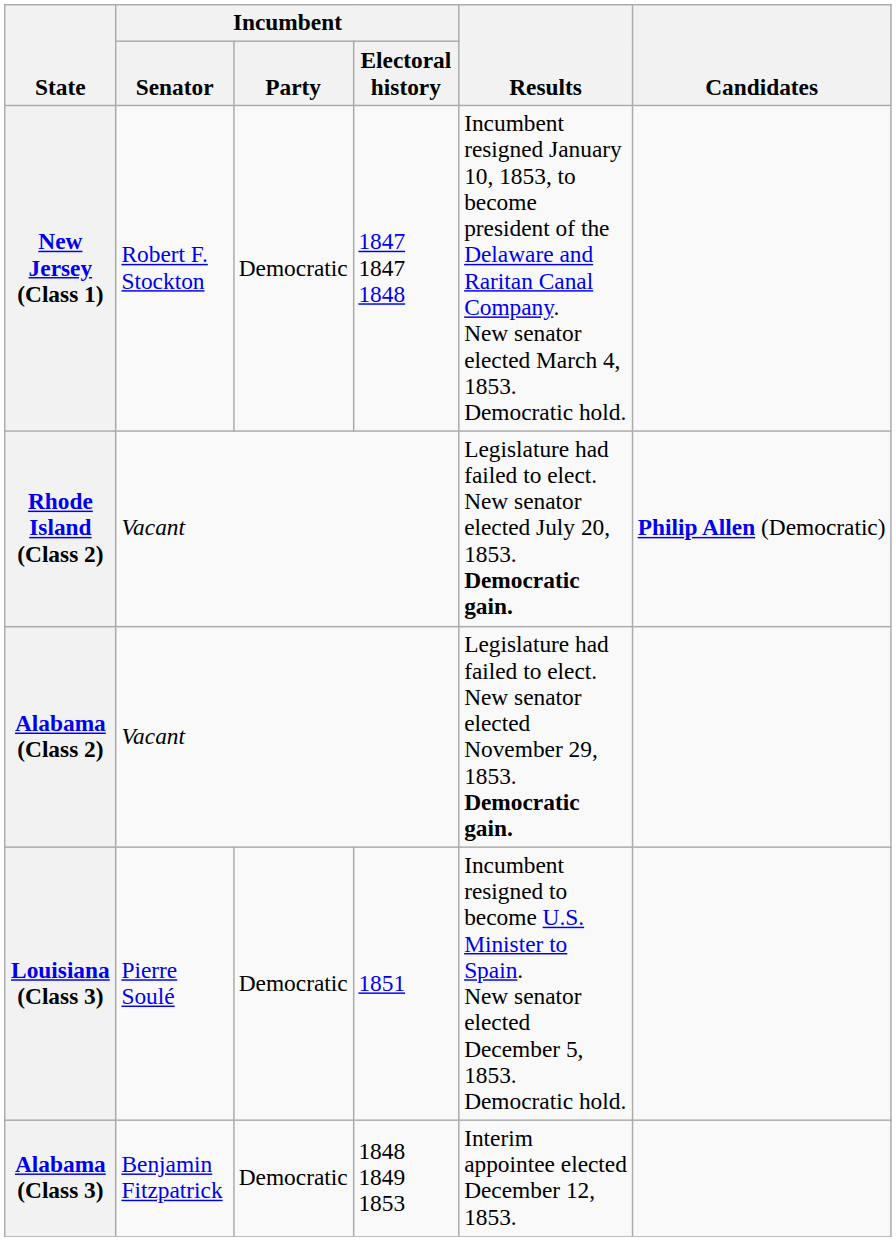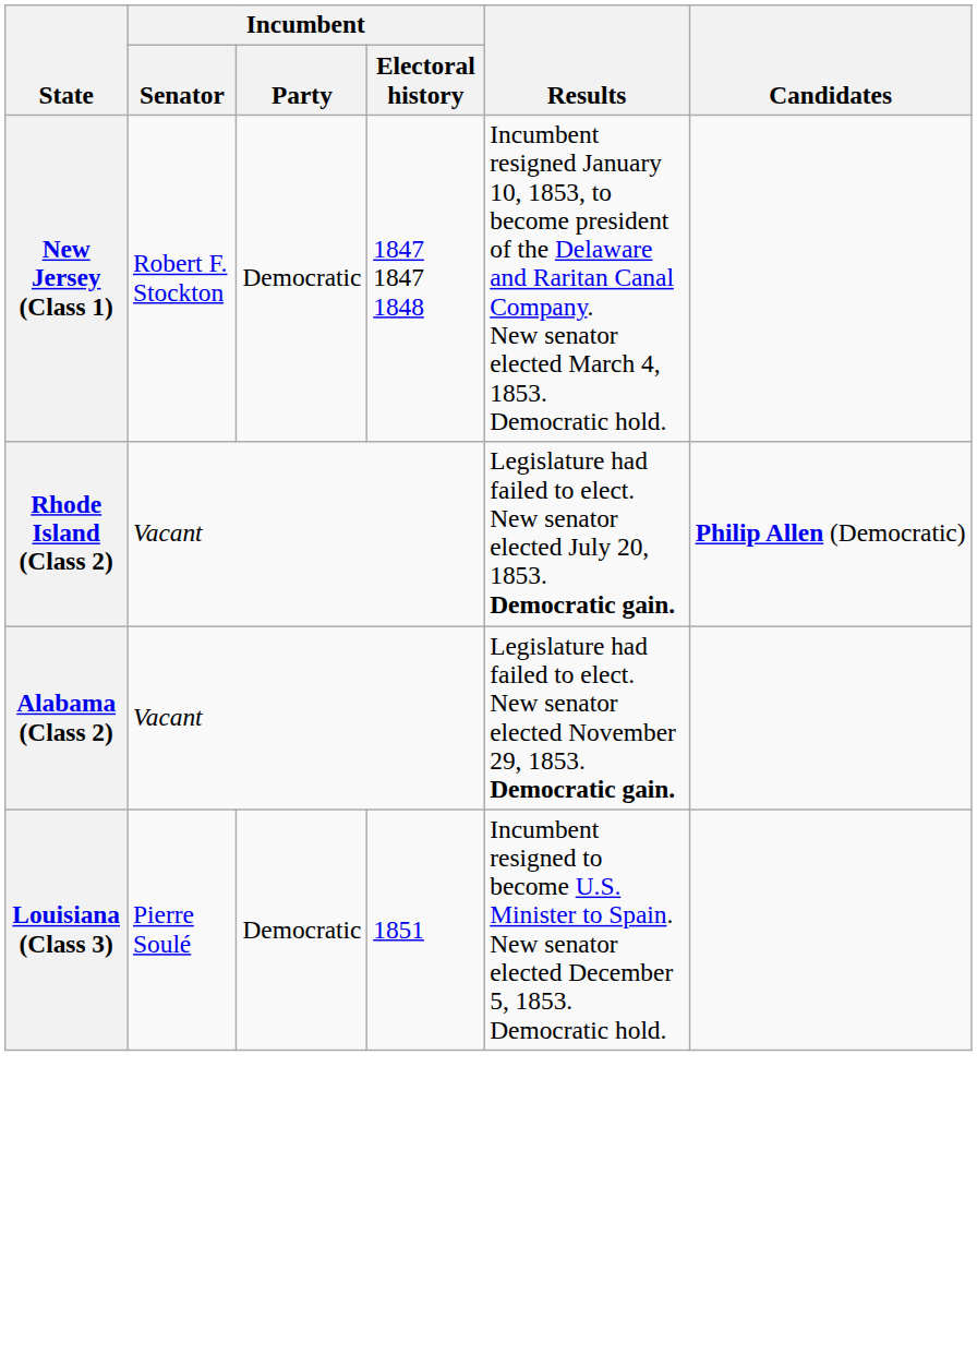 <table class=wikitable>
 <tr valign=bottom>
 <th rowspan=2>State</th>
 <th colspan=3>Incumbent</th>
 <th rowspan=2>Results</th>
 <th rowspan=2>Candidates</th>
 </tr>
 <tr valign=bottom>
 <th>Senator</th>
 <th>Party</th>
 <th>Electoral history</th>
 </tr>
 <tr>
 <th><a href='#'>New Jersey</a><br>(Class 1)</th>
 <td><a href='#'>Robert F. Stockton</a></td>
 <td>Democratic</td>
 <td><a href='#'>1847 </a><br>1847 <br><a href='#'>1848</a></td>
 <td>Incumbent resigned January 10, 1853, to become president of the <a href='#'>Delaware and Raritan Canal Company</a>.<br>New senator elected March 4, 1853.<br>Democratic hold.</td>
 <td nowrap></td>
 </tr>
 <tr>
 <th><a href='#'>Rhode Island</a><br>(Class 2)</th>
 <td colspan=3><em>Vacant</em></td>
 <td>Legislature had failed to elect.<br>New senator elected July 20, 1853.<br><strong>Democratic gain.</strong></td>
 <td nowrap> <strong><a href='#'>Philip Allen</a></strong> (Democratic)<br></td>
 </tr>
 <tr>
 <th><a href='#'>Alabama</a><br>(Class 2)</th>
 <td colspan=3><em>Vacant</em></td>
 <td>Legislature had failed to elect.<br>New senator elected November 29, 1853.<br><strong>Democratic gain.</strong></td>
 <td nowrap></td>
 </tr>
 <tr>
 <th><a href='#'>Louisiana</a><br>(Class 3)</th>
 <td><a href='#'>Pierre Soulé</a></td>
 <td>Democratic</td>
 <td><a href='#'>1851</a></td>
 <td>Incumbent resigned to become <a href='#'>U.S. Minister to Spain</a>.<br>New senator elected December 5, 1853.<br>Democratic hold.</td>
 <td nowrap></td>
 </tr>
-<tr>
-<th><a href='#'>Alabama</a><br>(Class 3)</th>
-<td><a href='#'>Benjamin Fitzpatrick</a></td>
-<td>Democratic</td>
-<td>1848 <br>1849 <br>1853 </td>
-<td>Interim appointee elected December 12, 1853.</td>
-<td nowrap></td>
-</tr>
 </table>
